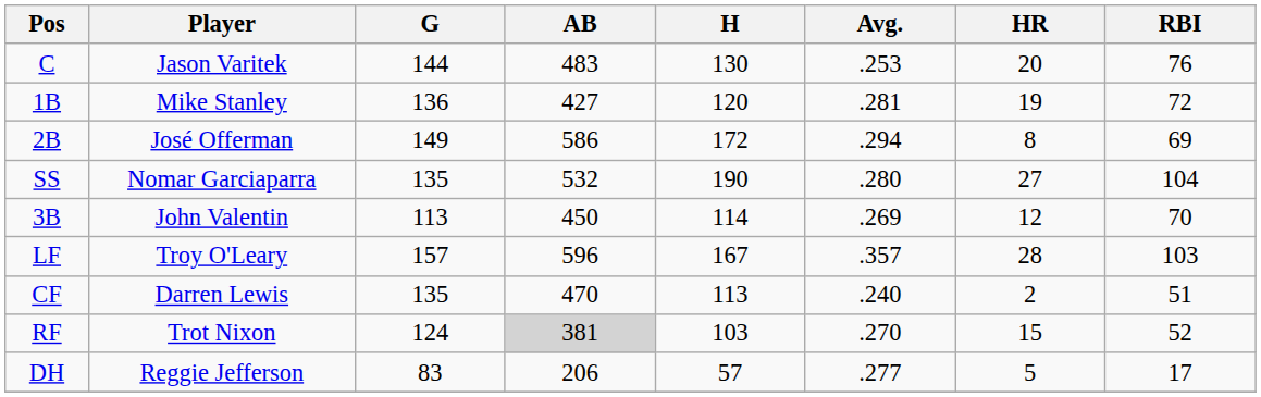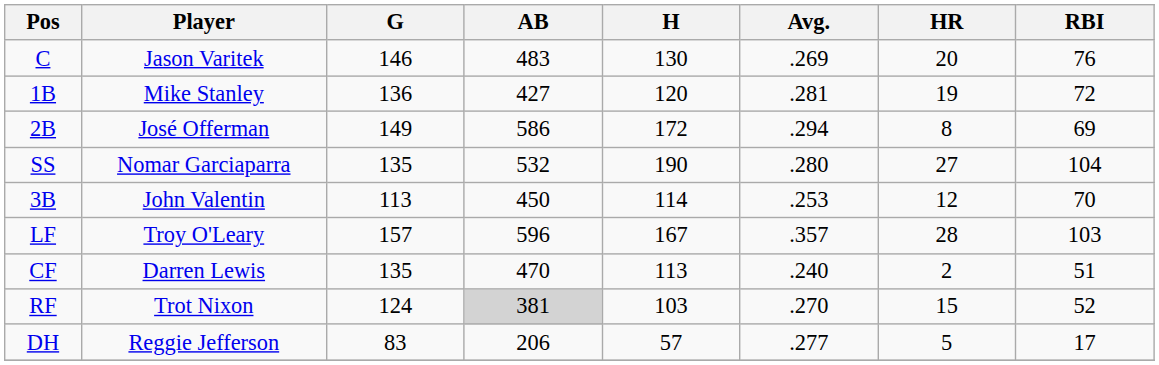 <table class="wikitable sortable">
 <tr>
 <th bgcolor="#DDDDFF" width="5%">Pos</th>
 <th bgcolor="#DDDDFF" width="16%">Player</th>
 <th bgcolor="#DDDDFF" width="9%">G</th>
 <th bgcolor="#DDDDFF" width="9%">AB</th>
 <th bgcolor="#DDDDFF" width="9%">H</th>
 <th bgcolor="#DDDDFF" width="9%">Avg.</th>
 <th bgcolor="#DDDDFF" width="9%">HR</th>
 <th bgcolor="#DDDDFF" width="9%">RBI</th>
 </tr>
 <tr>
 <td style="text-align:center"><a href='#'>C</a></td>
 <td style="text-align:center"><a href='#'>Jason Varitek</a></td>
-<td style="text-align:center">144</td>
+<td style="text-align:center">146</td>
 <td style="text-align:center">483</td>
 <td style="text-align:center">130</td>
-<td style="text-align:center">.253</td>
+<td style="text-align:center">.269</td>
 <td style="text-align:center">20</td>
 <td style="text-align:center">76</td>
 </tr>
 <tr>
 <td style="text-align:center"><a href='#'>1B</a></td>
 <td style="text-align:center"><a href='#'>Mike Stanley</a></td>
 <td style="text-align:center">136</td>
 <td style="text-align:center">427</td>
 <td style="text-align:center">120</td>
 <td style="text-align:center">.281</td>
 <td style="text-align:center">19</td>
 <td style="text-align:center">72</td>
 </tr>
 <tr>
 <td style="text-align:center"><a href='#'>2B</a></td>
 <td style="text-align:center"><a href='#'>José Offerman</a></td>
 <td style="text-align:center">149</td>
 <td style="text-align:center">586</td>
 <td style="text-align:center">172</td>
 <td style="text-align:center">.294</td>
 <td style="text-align:center">8</td>
 <td style="text-align:center">69</td>
 </tr>
 <tr>
 <td style="text-align:center"><a href='#'>SS</a></td>
 <td style="text-align:center"><a href='#'>Nomar Garciaparra</a></td>
 <td style="text-align:center">135</td>
 <td style="text-align:center">532</td>
 <td style="text-align:center">190</td>
 <td style="text-align:center">.280</td>
 <td style="text-align:center">27</td>
 <td style="text-align:center">104</td>
 </tr>
 <tr>
 <td style="text-align:center"><a href='#'>3B</a></td>
 <td style="text-align:center"><a href='#'>John Valentin</a></td>
 <td style="text-align:center">113</td>
 <td style="text-align:center">450</td>
 <td style="text-align:center">114</td>
-<td style="text-align:center">.269</td>
+<td style="text-align:center">.253</td>
 <td style="text-align:center">12</td>
 <td style="text-align:center">70</td>
 </tr>
 <tr>
 <td style="text-align:center"><a href='#'>LF</a></td>
 <td style="text-align:center"><a href='#'>Troy O'Leary</a></td>
 <td style="text-align:center">157</td>
 <td style="text-align:center">596</td>
 <td style="text-align:center">167</td>
 <td style="text-align:center">.357</td>
 <td style="text-align:center">28</td>
 <td style="text-align:center">103</td>
 </tr>
 <tr>
 <td style="text-align:center"><a href='#'>CF</a></td>
 <td style="text-align:center"><a href='#'>Darren Lewis</a></td>
 <td style="text-align:center">135</td>
 <td style="text-align:center">470</td>
 <td style="text-align:center">113</td>
 <td style="text-align:center">.240</td>
 <td style="text-align:center">2</td>
 <td style="text-align:center">51</td>
 </tr>
 <tr>
 <td style="text-align:center"><a href='#'>RF</a></td>
 <td style="text-align:center"><a href='#'>Trot Nixon</a></td>
 <td style="text-align:center">124</td>
 <td style="background: lightgrey; text-align:center">381</td>
 <td style="text-align:center">103</td>
 <td style="text-align:center">.270</td>
 <td style="text-align:center">15</td>
 <td style="text-align:center">52</td>
 </tr>
 <tr>
 <td style="text-align:center"><a href='#'>DH</a></td>
 <td style="text-align:center"><a href='#'>Reggie Jefferson</a></td>
 <td style="text-align:center">83</td>
 <td style="text-align:center">206</td>
 <td style="text-align:center">57</td>
 <td style="text-align:center">.277</td>
 <td style="text-align:center">5</td>
 <td style="text-align:center">17</td>
 </tr>
 <tr align="center">
 </tr>
 </table>
